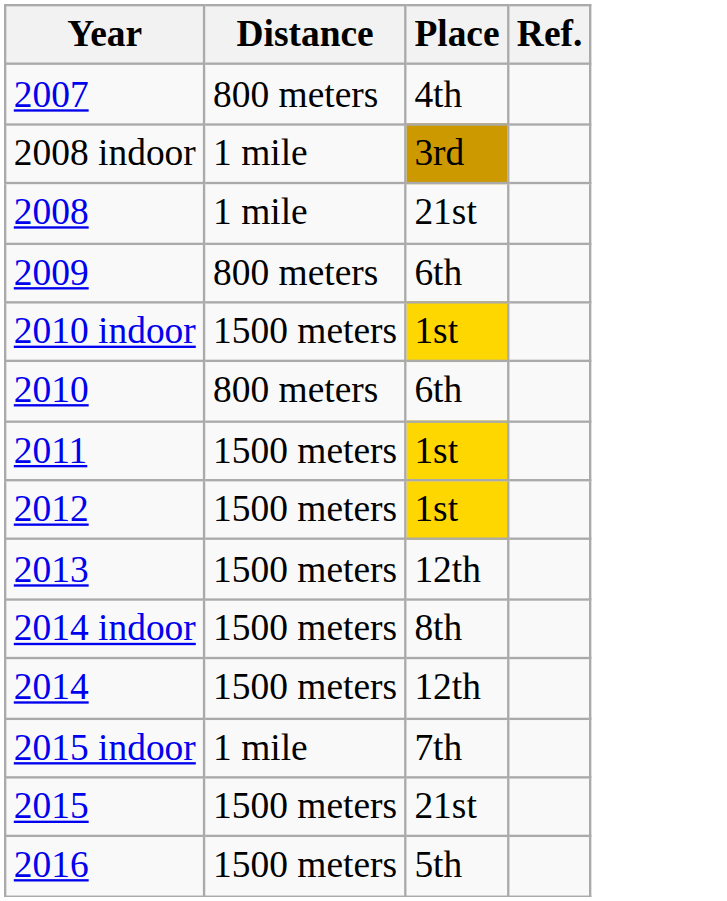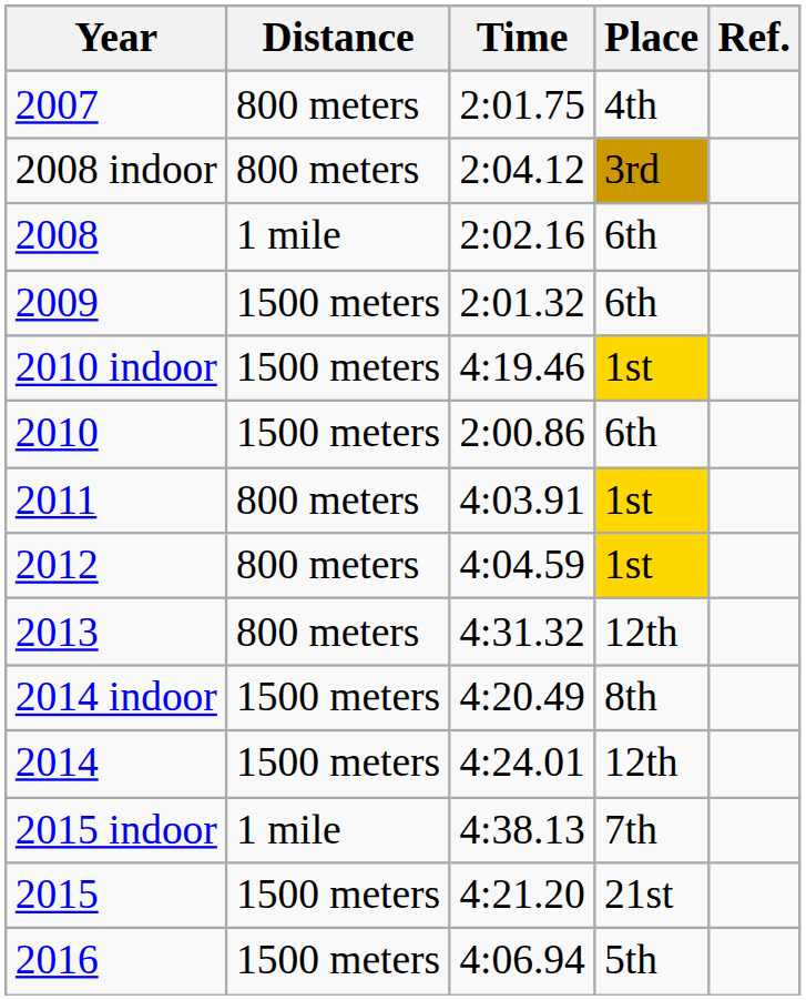 <table class="wikitable sortable">
 <tr>
 <th>Year</th>
 <th>Distance</th>
+<th>Time</th>
 <th>Place</th>
 <th>Ref.</th>
 </tr>
 <tr>
 <td><a href='#'>2007</a></td>
 <td>800 meters</td>
+<td>2:01.75</td>
 <td>4th</td>
 <td></td>
 </tr>
 <tr>
 <td>2008 indoor</td>
-<td>1 mile</td>
+<td>800 meters</td>
+<td>2:04.12</td>
 <td bgcolor=cc9900>3rd</td>
 <td></td>
 </tr>
 <tr>
 <td><a href='#'>2008</a></td>
 <td>1 mile</td>
-<td>21st</td>
+<td>2:02.16</td>
+<td>6th</td>
 <td></td>
 </tr>
 <tr>
 <td><a href='#'>2009</a></td>
-<td>800 meters</td>
+<td>1500 meters</td>
+<td>2:01.32</td>
 <td>6th</td>
 <td></td>
 </tr>
 <tr>
 <td><a href='#'>2010 indoor</a></td>
 <td>1500 meters</td>
+<td>4:19.46</td>
 <td bgcolor=gold>1st</td>
 <td></td>
 </tr>
 <tr>
 <td><a href='#'>2010</a></td>
-<td>800 meters</td>
+<td>1500 meters</td>
+<td>2:00.86</td>
 <td>6th</td>
 <td></td>
 </tr>
 <tr>
 <td><a href='#'>2011</a></td>
-<td>1500 meters</td>
+<td>800 meters</td>
+<td>4:03.91</td>
 <td bgcolor=gold>1st</td>
 <td></td>
 </tr>
 <tr>
 <td><a href='#'>2012</a></td>
-<td>1500 meters</td>
+<td>800 meters</td>
+<td>4:04.59</td>
 <td bgcolor=gold>1st</td>
 <td></td>
 </tr>
 <tr>
 <td><a href='#'>2013</a></td>
-<td>1500 meters</td>
+<td>800 meters</td>
+<td>4:31.32</td>
 <td>12th</td>
 <td></td>
 </tr>
 <tr>
 <td><a href='#'>2014 indoor</a></td>
 <td>1500 meters</td>
+<td>4:20.49</td>
 <td>8th</td>
 <td></td>
 </tr>
 <tr>
 <td><a href='#'>2014</a></td>
 <td>1500 meters</td>
+<td>4:24.01</td>
 <td>12th</td>
 <td></td>
 </tr>
 <tr>
 <td><a href='#'>2015 indoor</a></td>
 <td>1 mile</td>
+<td>4:38.13</td>
 <td>7th</td>
 <td></td>
 </tr>
 <tr>
 <td><a href='#'>2015</a></td>
 <td>1500 meters</td>
+<td>4:21.20</td>
 <td>21st</td>
 <td></td>
 </tr>
 <tr>
 <td><a href='#'>2016</a></td>
 <td>1500 meters</td>
+<td>4:06.94</td>
 <td>5th</td>
 <td></td>
 </tr>
 </table>
